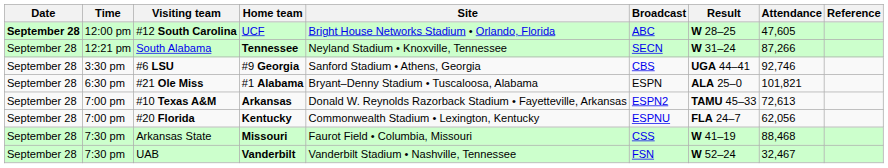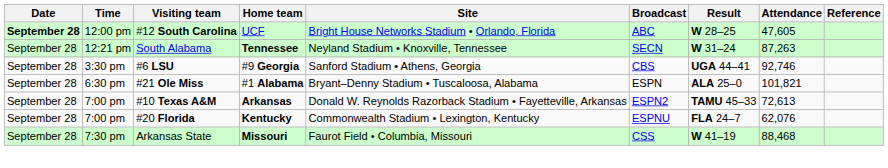 <table class="wikitable" style="font-size:95%;">
 <tr>
 <th>Date</th>
 <th>Time</th>
 <th>Visiting team</th>
 <th>Home team</th>
 <th>Site</th>
 <th>Broadcast</th>
 <th>Result</th>
 <th>Attendance</th>
 <th class="unsortable">Reference</th>
 </tr>
 <tr bgcolor=ccffcc>
 <td><strong>September 28</strong></td>
 <td>12:00 pm</td>
 <td>#12 <strong>South Carolina</strong></td>
 <td><a href='#'>UCF</a></td>
 <td><a href='#'>Bright House Networks Stadium</a> • <a href='#'>Orlando, Florida</a></td>
 <td><a href='#'>ABC</a></td>
 <td><strong>W</strong> 28–25</td>
 <td>47,605</td>
 <td></td>
 </tr>
 <tr bgcolor=ccffcc>
 <td>September 28</td>
 <td>12:21 pm</td>
 <td><a href='#'>South Alabama</a></td>
 <td><strong>Tennessee</strong></td>
 <td>Neyland Stadium • Knoxville, Tennessee</td>
 <td><a href='#'>SECN</a></td>
 <td><strong>W</strong> 31–24</td>
-<td>87,266</td>
+<td>87,263</td>
 <td></td>
 </tr>
 <tr bgcolor=>
 <td>September 28</td>
 <td>3:30 pm</td>
 <td>#6 <strong>LSU</strong></td>
 <td>#9 <strong>Georgia</strong></td>
 <td>Sanford Stadium • Athens, Georgia</td>
 <td><a href='#'>CBS</a></td>
 <td><strong>UGA</strong> 44–41</td>
 <td>92,746</td>
 <td></td>
 </tr>
 <tr bgcolor=>
 <td>September 28</td>
 <td>6:30 pm</td>
 <td>#21 <strong>Ole Miss</strong></td>
 <td>#1 <strong>Alabama</strong></td>
 <td>Bryant–Denny Stadium • Tuscaloosa, Alabama</td>
 <td>ESPN</td>
 <td><strong>ALA</strong> 25–0</td>
 <td>101,821</td>
 <td></td>
 </tr>
 <tr bgcolor=>
 <td>September 28</td>
 <td>7:00 pm</td>
 <td>#10 <strong>Texas A&M</strong></td>
 <td><strong>Arkansas</strong></td>
 <td>Donald W. Reynolds Razorback Stadium • Fayetteville, Arkansas</td>
 <td><a href='#'>ESPN2</a></td>
 <td><strong>TAMU</strong> 45–33</td>
 <td>72,613</td>
 <td></td>
 </tr>
 <tr bgcolor=>
 <td>September 28</td>
 <td>7:00 pm</td>
 <td>#20 <strong>Florida</strong></td>
 <td><strong>Kentucky</strong></td>
 <td>Commonwealth Stadium • Lexington, Kentucky</td>
 <td><a href='#'>ESPNU</a></td>
 <td><strong>FLA</strong> 24–7</td>
-<td>62,056</td>
+<td>62,076</td>
 <td></td>
 </tr>
 <tr bgcolor=ccffcc>
 <td>September 28</td>
 <td>7:30 pm</td>
 <td>Arkansas State</td>
 <td><strong>Missouri</strong></td>
 <td>Faurot Field • Columbia, Missouri</td>
 <td><a href='#'>CSS</a></td>
 <td><strong>W</strong> 41–19</td>
 <td>88,468</td>
 <td></td>
 </tr>
-<tr bgcolor=ccffcc>
-<td>September 28</td>
-<td>7:30 pm</td>
-<td>UAB</td>
-<td><strong>Vanderbilt</strong></td>
-<td>Vanderbilt Stadium • Nashville, Tennessee</td>
-<td><a href='#'>FSN</a></td>
-<td><strong>W</strong> 52–24</td>
-<td>32,467</td>
-<td></td>
-</tr>
 </table>
